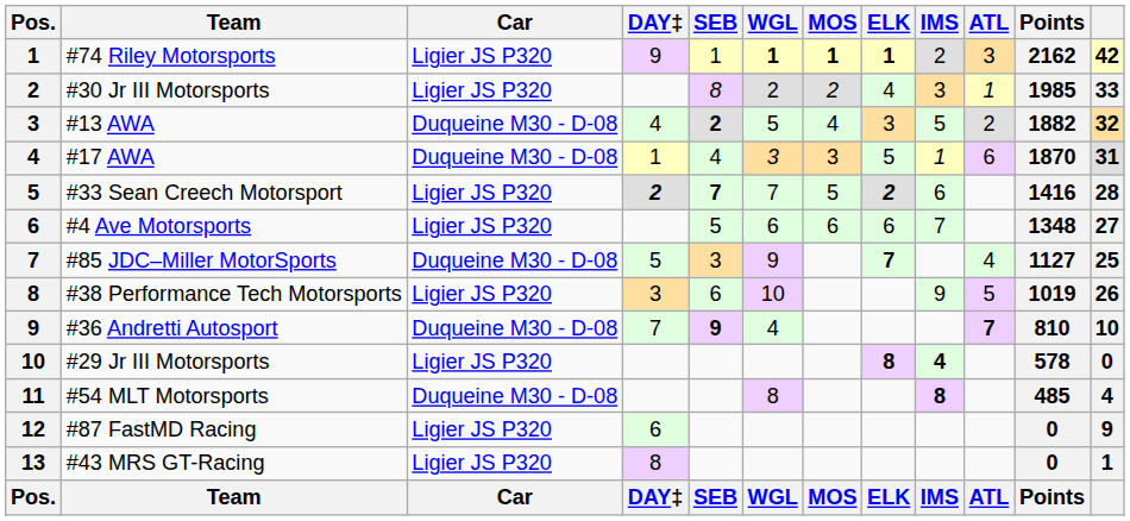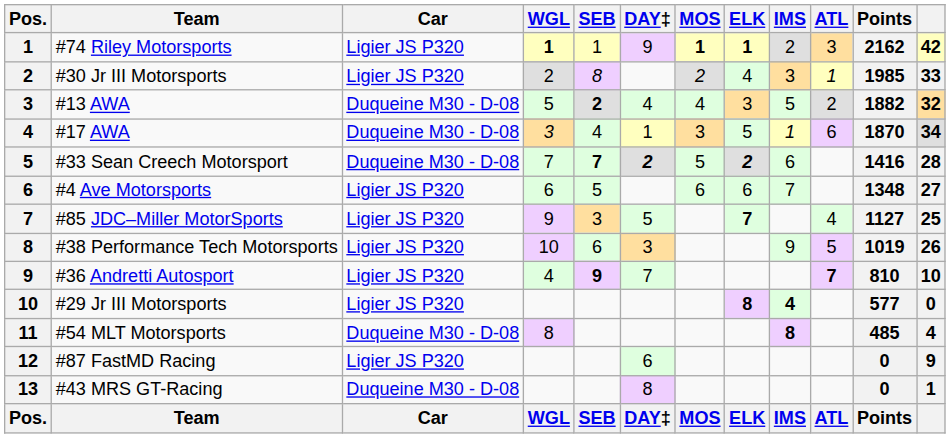 <table class="wikitable" style="font-size:85%;">
 <tr>
 <th>Pos.</th>
 <th>Team</th>
 <th>Car</th>
+<th><a href='#'>WGL</a></th>
+<th><a href='#'>SEB</a></th>
 <th><a href='#'>DAY</a>‡</th>
-<th><a href='#'>SEB</a></th>
-<th><a href='#'>WGL</a></th>
 <th><a href='#'>MOS</a></th>
 <th><a href='#'>ELK</a></th>
 <th><a href='#'>IMS</a></th>
 <th><a href='#'>ATL</a></th>
 <th>Points</th>
 <th></th>
 </tr>
 <tr>
 <th>1</th>
 <td>#74 <a href='#'>Riley Motorsports</a></td>
 <td><a href='#'>Ligier JS P320</a></td>
+<td align="center" style="background:#ffffbf;"><strong>1</strong></td>
+<td align="center" style="background:#ffffbf;">1</td>
 <td align="center" style="background:#efcfff;">9</td>
-<td align="center" style="background:#ffffbf;">1</td>
-<td align="center" style="background:#ffffbf;"><strong>1</strong></td>
 <td align="center" style="background:#ffffbf;"><strong>1</strong></td>
 <td align="center" style="background:#ffffbf;"><strong>1</strong></td>
 <td align="center" style="background:#dfdfdf;">2</td>
 <td align="center" style="background:#ffdf9f;">3</td>
 <th>2162</th>
 <th style="background:#ffffbf;">42</th>
 </tr>
 <tr>
 <th>2</th>
 <td>#30 Jr III Motorsports</td>
 <td><a href='#'>Ligier JS P320</a></td>
+<td align="center" style="background:#dfdfdf;">2</td>
+<td align="center" style="background:#efcfff;"><em>8</em></td>
 <td></td>
-<td align="center" style="background:#efcfff;"><em>8</em></td>
-<td align="center" style="background:#dfdfdf;">2</td>
 <td align="center" style="background:#dfdfdf;"><em>2</em></td>
 <td align="center" style="background:#dfffdf;">4</td>
 <td align="center" style="background:#ffdf9f;">3</td>
 <td align="center" style="background:#ffffbf;"><em>1</em></td>
 <th>1985</th>
 <th>33</th>
 </tr>
 <tr>
 <th>3</th>
 <td>#13 <a href='#'>AWA</a></td>
 <td><a href='#'>Duqueine M30 - D-08</a></td>
+<td align="center" style="background:#dfffdf;">5</td>
+<td align="center" style="background:#dfdfdf;"><strong>2</strong></td>
 <td align="center" style="background:#dfffdf;">4</td>
-<td align="center" style="background:#dfdfdf;"><strong>2</strong></td>
-<td align="center" style="background:#dfffdf;">5</td>
 <td align="center" style="background:#dfffdf;">4</td>
 <td align="center" style="background:#ffdf9f;">3</td>
 <td align="center" style="background:#dfffdf;">5</td>
 <td align="center" style="background:#dfdfdf;">2</td>
 <th>1882</th>
 <th style="background:#ffdf9f;">32</th>
 </tr>
 <tr>
 <th>4</th>
 <td>#17 <a href='#'>AWA</a></td>
 <td><a href='#'>Duqueine M30 - D-08</a></td>
+<td align="center" style="background:#ffdf9f;"><em>3</em></td>
+<td align="center" style="background:#dfffdf;">4</td>
 <td align="center" style="background:#ffffbf;">1</td>
-<td align="center" style="background:#dfffdf;">4</td>
-<td align="center" style="background:#ffdf9f;"><em>3</em></td>
 <td align="center" style="background:#ffdf9f;">3</td>
 <td align="center" style="background:#dfffdf;">5</td>
 <td align="center" style="background:#ffffbf;"><em>1</em></td>
 <td align="center" style="background:#efcfff;">6</td>
 <th>1870</th>
-<th style="background:#dfdfdf;">31</th>
+<th style="background:#dfdfdf;">34</th>
 </tr>
 <tr>
 <th>5</th>
 <td>#33 Sean Creech Motorsport</td>
-<td><a href='#'>Ligier JS P320</a></td>
+<td><a href='#'>Duqueine M30 - D-08</a></td>
+<td align="center" style="background:#dfffdf;">7</td>
+<td align="center" style="background:#dfffdf;"><strong>7</strong></td>
 <td align="center" style="background:#dfdfdf;"><strong><em>2</em></strong></td>
-<td align="center" style="background:#dfffdf;"><strong>7</strong></td>
-<td align="center" style="background:#dfffdf;">7</td>
 <td align="center" style="background:#dfffdf;">5</td>
 <td align="center" style="background:#dfdfdf;"><strong><em>2</em></strong></td>
 <td align="center" style="background:#dfffdf;">6</td>
 <td></td>
 <th>1416</th>
 <th>28</th>
 </tr>
 <tr>
 <th>6</th>
 <td>#4 <a href='#'>Ave Motorsports</a></td>
 <td><a href='#'>Ligier JS P320</a></td>
+<td align="center" style="background:#dfffdf;">6</td>
+<td align="center" style="background:#dfffdf;">5</td>
 <td></td>
-<td align="center" style="background:#dfffdf;">5</td>
-<td align="center" style="background:#dfffdf;">6</td>
 <td align="center" style="background:#dfffdf;">6</td>
 <td align="center" style="background:#dfffdf;">6</td>
 <td align="center" style="background:#dfffdf;">7</td>
 <td></td>
 <th>1348</th>
 <th>27</th>
 </tr>
 <tr>
 <th>7</th>
 <td>#85 <a href='#'>JDC–Miller MotorSports</a></td>
-<td><a href='#'>Duqueine M30 - D-08</a></td>
+<td><a href='#'>Ligier JS P320</a></td>
+<td align="center" style="background:#efcfff;">9</td>
+<td align="center" style="background:#ffdf9f;">3</td>
 <td align="center" style="background:#dfffdf;">5</td>
-<td align="center" style="background:#ffdf9f;">3</td>
-<td align="center" style="background:#efcfff;">9</td>
 <td></td>
 <td align="center" style="background:#dfffdf;"><strong>7</strong></td>
 <td></td>
 <td align="center" style="background:#dfffdf;">4</td>
 <th>1127</th>
 <th>25</th>
 </tr>
 <tr>
 <th>8</th>
 <td>#38 Performance Tech Motorsports</td>
 <td><a href='#'>Ligier JS P320</a></td>
+<td align="center" style="background:#efcfff;">10</td>
+<td align="center" style="background:#dfffdf;">6</td>
 <td align="center" style="background:#ffdf9f;">3</td>
-<td align="center" style="background:#dfffdf;">6</td>
-<td align="center" style="background:#efcfff;">10</td>
 <td></td>
 <td></td>
 <td align="center" style="background:#dfffdf;">9</td>
 <td align="center" style="background:#efcfff;">5</td>
 <th>1019</th>
 <th>26</th>
 </tr>
 <tr>
 <th>9</th>
 <td>#36 <a href='#'>Andretti Autosport</a></td>
-<td><a href='#'>Duqueine M30 - D-08</a></td>
+<td><a href='#'>Ligier JS P320</a></td>
+<td align="center" style="background:#dfffdf;">4</td>
+<td align="center" style="background:#efcfff;"><strong>9</strong></td>
 <td align="center" style="background:#dfffdf;">7</td>
-<td align="center" style="background:#efcfff;"><strong>9</strong></td>
-<td align="center" style="background:#dfffdf;">4</td>
 <td></td>
 <td></td>
 <td></td>
 <td align="center" style="background:#efcfff;"><strong>7</strong></td>
 <th>810</th>
 <th>10</th>
 </tr>
 <tr>
 <th>10</th>
 <td>#29 Jr III Motorsports</td>
 <td><a href='#'>Ligier JS P320</a></td>
 <td></td>
 <td></td>
 <td></td>
 <td></td>
 <td align="center" style="background:#efcfff;"><strong>8</strong></td>
 <td align="center" style="background:#dfffdf;"><strong>4</strong></td>
 <td></td>
-<th>578</th>
+<th>577</th>
 <th>0</th>
 </tr>
 <tr>
 <th>11</th>
 <td>#54 MLT Motorsports</td>
 <td><a href='#'>Duqueine M30 - D-08</a></td>
+<td align="center" style="background:#efcfff;">8</td>
 <td></td>
 <td></td>
-<td align="center" style="background:#efcfff;">8</td>
 <td></td>
 <td></td>
 <td align="center" style="background:#efcfff;"><strong>8</strong></td>
 <td></td>
 <th>485</th>
 <th>4</th>
 </tr>
 <tr>
 <th>12</th>
 <td>#87 FastMD Racing</td>
 <td><a href='#'>Ligier JS P320</a></td>
-<td align="center" style="background:#dfffdf;">6</td>
 <td></td>
 <td></td>
+<td align="center" style="background:#dfffdf;">6</td>
 <td></td>
 <td></td>
 <td></td>
 <td></td>
 <th>0</th>
 <th>9</th>
 </tr>
 <tr>
 <th>13</th>
 <td>#43 MRS GT-Racing</td>
-<td><a href='#'>Ligier JS P320</a></td>
-<td align="center" style="background:#efcfff;">8</td>
+<td><a href='#'>Duqueine M30 - D-08</a></td>
 <td></td>
 <td></td>
+<td align="center" style="background:#efcfff;">8</td>
 <td></td>
 <td></td>
 <td></td>
 <td></td>
 <th>0</th>
 <th>1</th>
 </tr>
 <tr>
 <th>Pos.</th>
 <th>Team</th>
 <th>Car</th>
+<th><a href='#'>WGL</a></th>
+<th><a href='#'>SEB</a></th>
 <th><a href='#'>DAY</a>‡</th>
-<th><a href='#'>SEB</a></th>
-<th><a href='#'>WGL</a></th>
 <th><a href='#'>MOS</a></th>
 <th><a href='#'>ELK</a></th>
 <th><a href='#'>IMS</a></th>
 <th><a href='#'>ATL</a></th>
 <th>Points</th>
 <th></th>
 </tr>
 </table>
